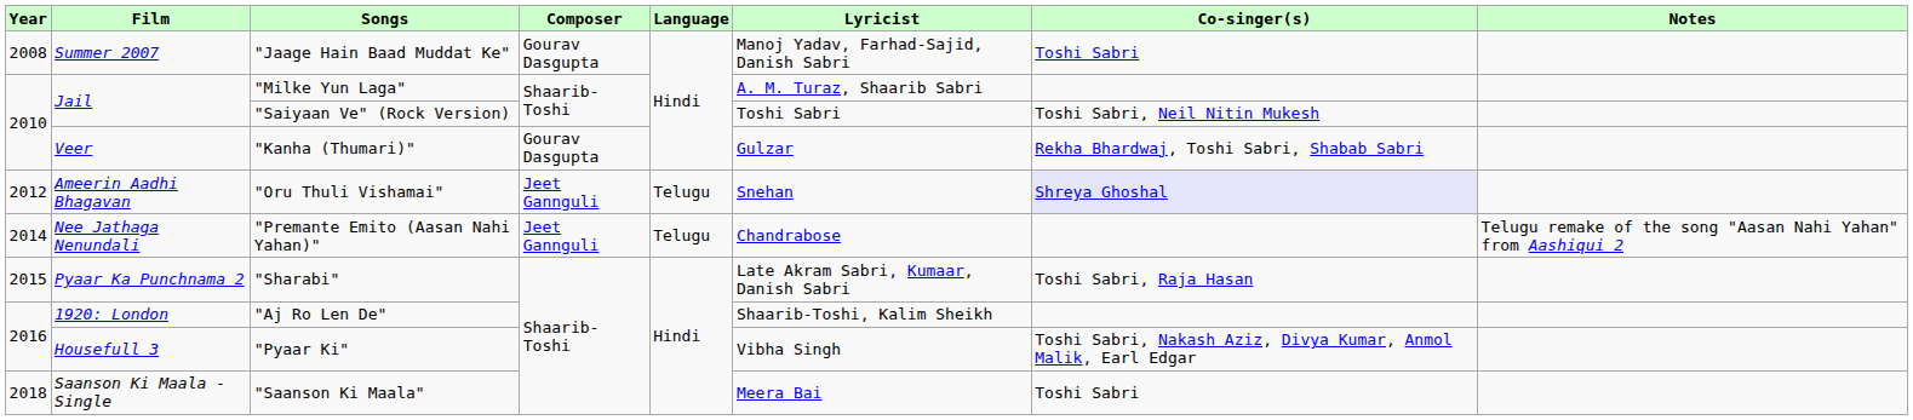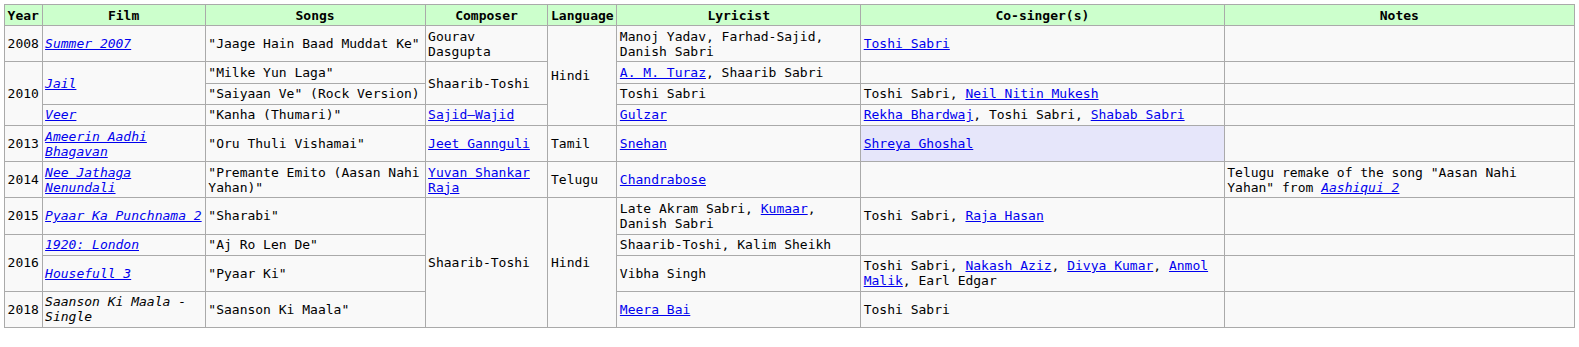 <table class="wikitable sortable">
 <tr>
 <th style="background:#cfc; text-align:center;"><strong>Year</strong></th>
 <th style="background:#cfc; text-align:center;"><strong>Film</strong></th>
 <th style="background:#cfc; text-align:center;"><strong>Songs</strong></th>
 <th style="background:#cfc; text-align:center;">Composer</th>
 <th style="background:#cfc; text-align:center;"><strong>Language</strong></th>
 <th style="background:#cfc; text-align:center;"><strong>Lyricist</strong></th>
 <th style="background:#cfc; text-align:center;"><strong>Co-singer(s)</strong></th>
 <th style="background:#cfc; text-align:center;"><strong>Notes</strong></th>
 </tr>
 <tr>
 <td>2008</td>
 <td><em><a href='#'>Summer 2007</a></em></td>
 <td>"Jaage Hain Baad Muddat Ke"</td>
 <td>Gourav Dasgupta</td>
 <td rowspan="4">Hindi</td>
 <td>Manoj Yadav, Farhad-Sajid, Danish Sabri</td>
 <td><a href='#'>Toshi Sabri</a></td>
 <td></td>
 </tr>
 <tr>
 <td rowspan="3">2010</td>
 <td rowspan="2"><a href='#'><em>Jail</em></a></td>
 <td>"Milke Yun Laga"</td>
 <td rowspan="2">Shaarib-Toshi</td>
 <td><a href='#'>A. M. Turaz</a>, Shaarib Sabri</td>
 <td></td>
 <td></td>
 </tr>
 <tr>
 <td>"Saiyaan Ve" (Rock Version)</td>
 <td>Toshi Sabri</td>
 <td>Toshi Sabri, <a href='#'>Neil Nitin Mukesh</a></td>
 <td></td>
 </tr>
 <tr>
 <td><a href='#'><em>Veer</em></a></td>
 <td>"Kanha (Thumari)"</td>
-<td>Gourav Dasgupta</td>
+<td><a href='#'>Sajid–Wajid</a></td>
 <td><a href='#'>Gulzar</a></td>
 <td><a href='#'>Rekha Bhardwaj</a>, Toshi Sabri, <a href='#'>Shabab Sabri</a></td>
 <td></td>
 </tr>
 <tr>
-<td>2012</td>
+<td>2013</td>
 <td><em><a href='#'>Ameerin Aadhi Bhagavan</a></em></td>
 <td>"Oru Thuli Vishamai"</td>
 <td><a href='#'>Jeet Gannguli</a></td>
-<td>Telugu</td>
+<td>Tamil</td>
 <td><a href='#'>Snehan</a></td>
 <td style="background: lavender;"><a href='#'>Shreya Ghoshal</a></td>
 <td></td>
 </tr>
 <tr>
 <td>2014</td>
 <td><em><a href='#'>Nee Jathaga Nenundali</a></em></td>
 <td>"Premante Emito (Aasan Nahi Yahan)"</td>
-<td><a href='#'>Jeet Gannguli</a></td>
+<td><a href='#'>Yuvan Shankar Raja</a></td>
 <td>Telugu</td>
 <td><a href='#'>Chandrabose</a></td>
 <td></td>
 <td>Telugu remake of the song "Aasan Nahi Yahan" from <em><a href='#'>Aashiqui 2</a></em></td>
 </tr>
 <tr>
 <td>2015</td>
 <td><em><a href='#'>Pyaar Ka Punchnama 2</a></em></td>
 <td>"Sharabi"</td>
 <td rowspan="4">Shaarib-Toshi</td>
 <td rowspan="4">Hindi</td>
 <td>Late Akram Sabri, <a href='#'>Kumaar</a>, Danish Sabri</td>
 <td>Toshi Sabri, <a href='#'>Raja Hasan</a></td>
 <td></td>
 </tr>
 <tr>
 <td rowspan="2">2016</td>
 <td><em><a href='#'>1920: London</a></em></td>
 <td>"Aj Ro Len De"</td>
 <td>Shaarib-Toshi, Kalim Sheikh</td>
 <td></td>
 <td></td>
 </tr>
 <tr>
 <td><em><a href='#'>Housefull 3</a></em></td>
 <td>"Pyaar Ki"</td>
 <td>Vibha Singh</td>
 <td>Toshi Sabri, <a href='#'>Nakash Aziz</a>, <a href='#'>Divya Kumar</a>, <a href='#'>Anmol Malik</a>, Earl Edgar</td>
 <td></td>
 </tr>
 <tr>
 <td>2018</td>
 <td><em>Saanson Ki Maala - Single</em></td>
 <td>"Saanson Ki Maala"</td>
 <td><a href='#'>Meera Bai</a></td>
 <td>Toshi Sabri</td>
 <td></td>
 </tr>
 </table>
